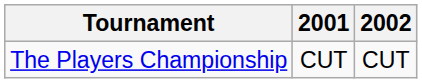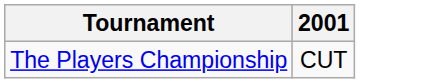 <table class="wikitable" style="font-size:95%;text-align:center;">
 <tr>
 <th>Tournament</th>
 <th>2001</th>
-<th>2002</th>
 </tr>
 <tr>
 <td align=left><a href='#'>The Players Championship</a></td>
 <td>CUT</td>
-<td>CUT</td>
 </tr>
 </table>
